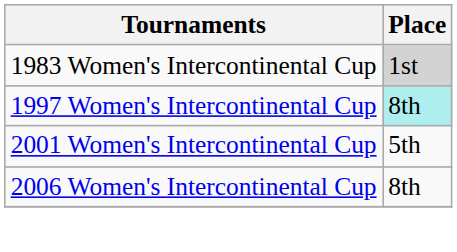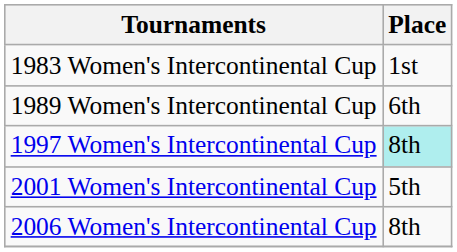 <table class="wikitable collapsible">
 <tr>
 <th>Tournaments</th>
 <th>Place</th>
 </tr>
 <tr>
 <td>1983 Women's Intercontinental Cup</td>
-<td style="background: lightgrey;">1st</td>
+<td>1st</td>
+</tr>
+<tr>
+<td>1989 Women's Intercontinental Cup</td>
+<td>6th</td>
 </tr>
 <tr>
 <td><a href='#'>1997 Women's Intercontinental Cup</a></td>
 <td style="background: paleturquoise;">8th</td>
 </tr>
 <tr>
 <td><a href='#'>2001 Women's Intercontinental Cup</a></td>
 <td>5th</td>
 </tr>
 <tr>
 <td><a href='#'>2006 Women's Intercontinental Cup</a></td>
 <td>8th</td>
 </tr>
 <tr>
 </tr>
 </table>
